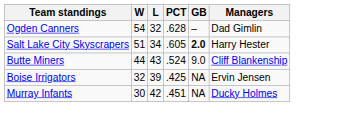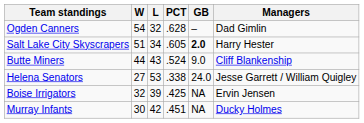 <table class="wikitable">
 <tr>
 <th>Team standings</th>
 <th>W</th>
 <th>L</th>
 <th>PCT</th>
 <th>GB</th>
 <th>Managers</th>
 </tr>
 <tr>
 <td><a href='#'>Ogden Canners</a></td>
 <td>54</td>
 <td>32</td>
 <td>.628</td>
 <td>–</td>
 <td>Dad Gimlin</td>
 </tr>
 <tr>
 <td><a href='#'>Salt Lake City Skyscrapers</a></td>
 <td>51</td>
 <td>34</td>
 <td>.605</td>
 <td><strong>2.0</strong></td>
 <td>Harry Hester</td>
 </tr>
 <tr>
 <td><a href='#'>Butte Miners</a></td>
 <td>44</td>
 <td>43</td>
 <td>.524</td>
 <td>9.0</td>
 <td><a href='#'>Cliff Blankenship</a></td>
 </tr>
 <tr>
+<td><a href='#'>Helena Senators</a></td>
+<td>27</td>
+<td>53</td>
+<td>.338</td>
+<td>24.0</td>
+<td>Jesse Garrett / William Quigley</td>
+</tr>
+<tr>
 <td><a href='#'>Boise Irrigators</a></td>
 <td>32</td>
 <td>39</td>
 <td>.425</td>
 <td>NA</td>
 <td>Ervin Jensen</td>
 </tr>
 <tr>
 <td><a href='#'>Murray Infants</a></td>
 <td>30</td>
 <td>42</td>
 <td>.451</td>
 <td>NA</td>
 <td><a href='#'>Ducky Holmes</a></td>
 </tr>
 </table>
